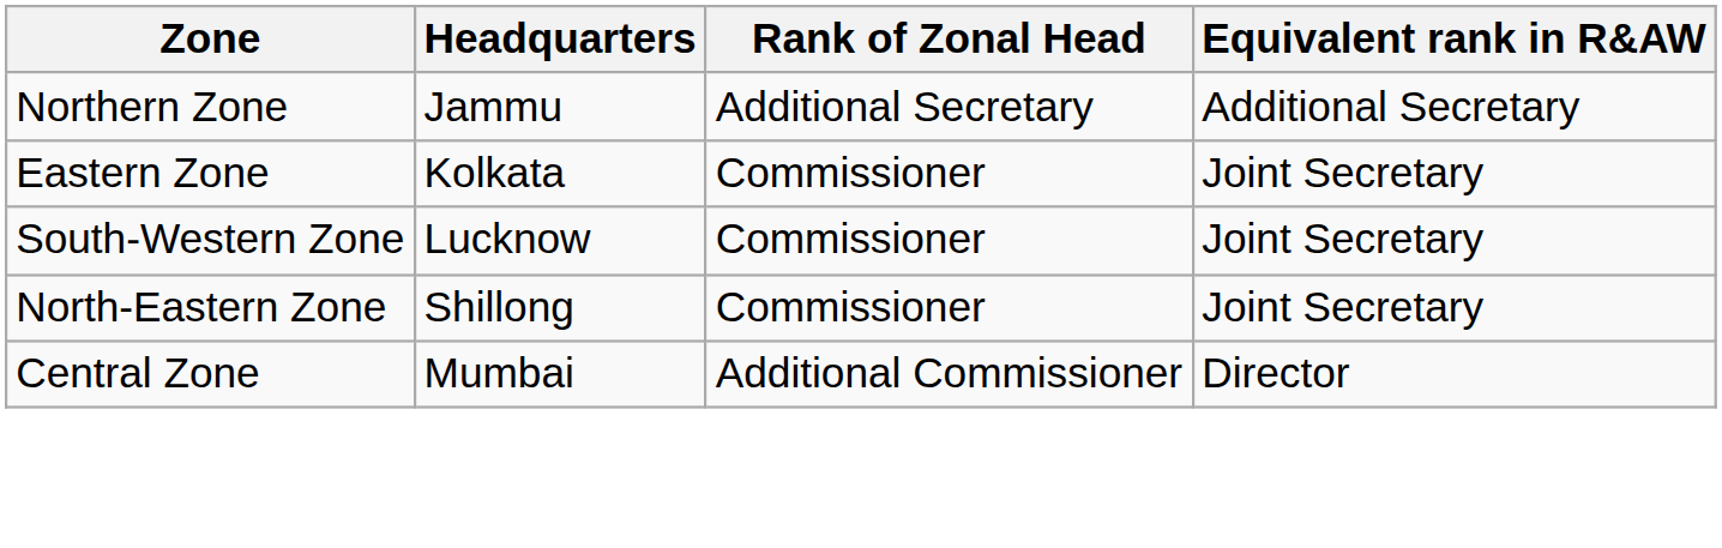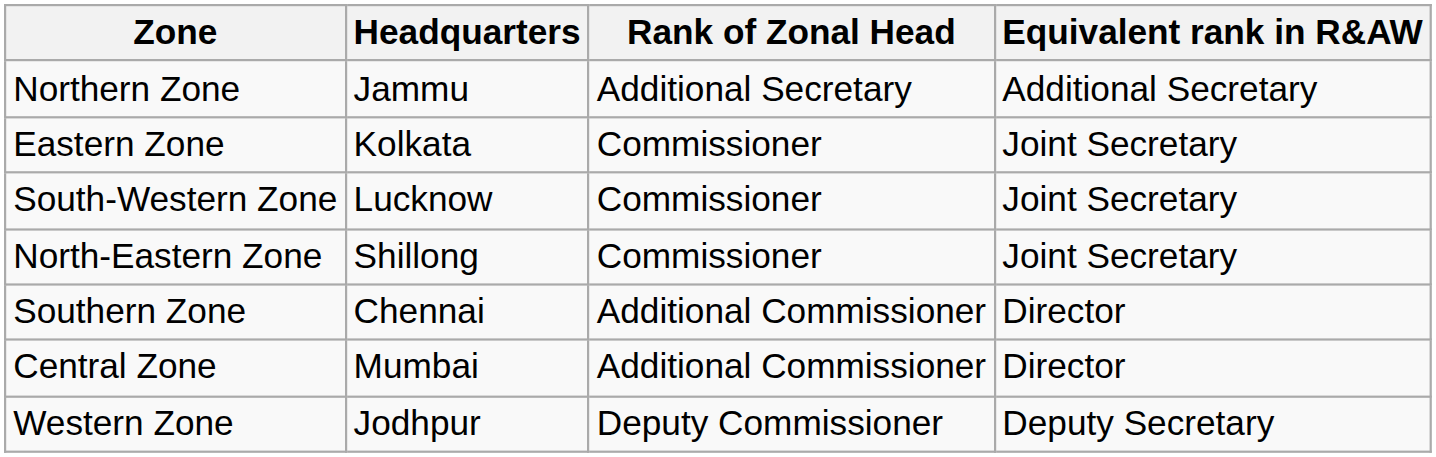 <table class="wikitable mw-collapsible">
 <tr>
 <th>Zone</th>
 <th>Headquarters</th>
 <th>Rank of Zonal Head</th>
 <th>Equivalent rank in R&AW</th>
 </tr>
 <tr>
 <td>Northern Zone</td>
 <td>Jammu</td>
 <td>Additional Secretary</td>
 <td>Additional Secretary</td>
 </tr>
 <tr>
 <td>Eastern Zone</td>
 <td>Kolkata</td>
 <td>Commissioner</td>
 <td>Joint Secretary</td>
 </tr>
 <tr>
 <td>South-Western Zone</td>
 <td>Lucknow</td>
 <td>Commissioner</td>
 <td>Joint Secretary</td>
 </tr>
 <tr>
 <td>North-Eastern Zone</td>
 <td>Shillong</td>
 <td>Commissioner</td>
 <td>Joint Secretary</td>
 </tr>
 <tr>
+<td>Southern Zone</td>
+<td>Chennai</td>
+<td>Additional Commissioner</td>
+<td>Director</td>
+</tr>
+<tr>
 <td>Central Zone</td>
 <td>Mumbai</td>
 <td>Additional Commissioner</td>
 <td>Director</td>
 </tr>
+<tr>
+<td>Western Zone</td>
+<td>Jodhpur</td>
+<td>Deputy Commissioner</td>
+<td>Deputy Secretary</td>
+</tr>
 </table>
